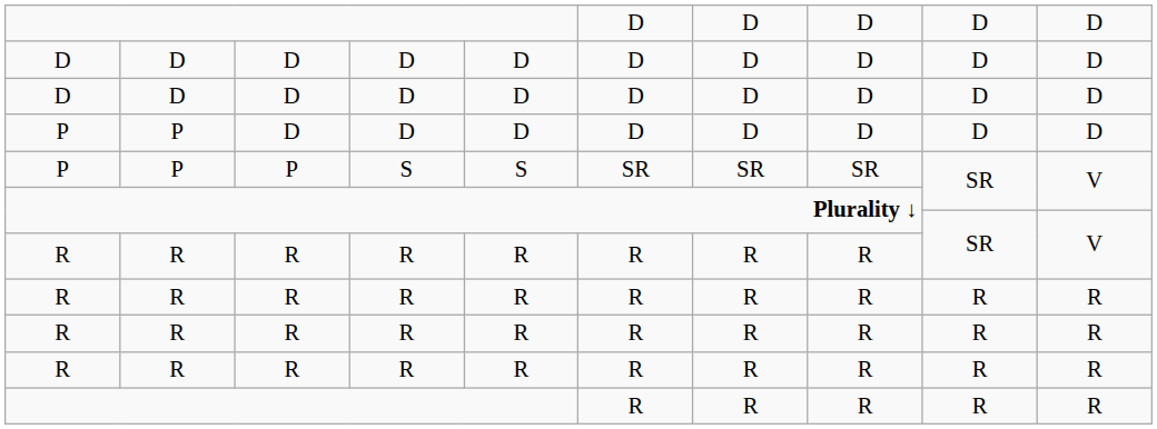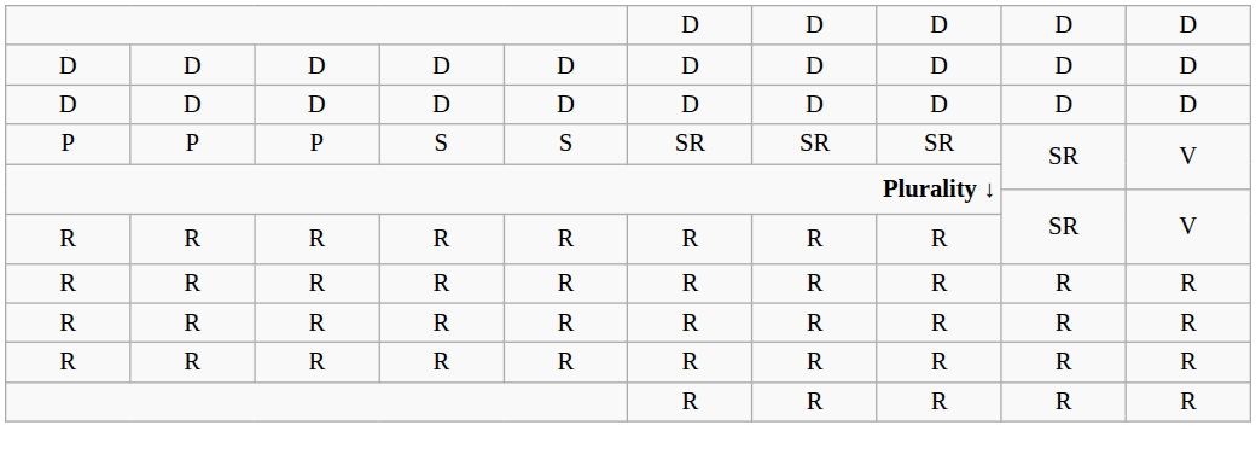 <table class="wikitable" style="text-align:center" width=800px>
 <tr>
 <td colspan=5></td>
 <td>D</td>
 <td>D</td>
 <td>D</td>
 <td>D</td>
 <td>D</td>
 </tr>
 <tr>
 <td width=50px >D</td>
 <td width=50px >D</td>
 <td width=50px >D</td>
 <td width=50px >D</td>
 <td width=50px >D</td>
 <td width=50px >D</td>
 <td width=50px >D</td>
 <td width=50px >D</td>
 <td width=50px >D</td>
 <td width=50px >D</td>
 </tr>
 <tr>
 <td>D</td>
 <td>D</td>
 <td>D</td>
-<td>D</td>
-<td>D</td>
-<td>D</td>
-<td>D</td>
-<td>D</td>
-<td>D</td>
-<td>D</td>
-</tr>
-<tr>
-<td>P</td>
-<td>P</td>
-<td>D<br></td>
 <td>D</td>
 <td>D</td>
 <td>D</td>
 <td>D</td>
 <td>D</td>
 <td>D</td>
 <td>D</td>
 </tr>
 <tr>
 <td>P</td>
 <td>P</td>
 <td>P</td>
 <td>S</td>
 <td>S</td>
 <td>SR</td>
 <td>SR</td>
 <td>SR<br></td>
 <td rowspan=2 >SR<br></td>
 <td rowspan=2 >V</td>
 </tr>
 <tr style="height:1em">
 <td rowspan=2 colspan=8 align=right><strong>Plurality ↓</strong></td>
 </tr>
 <tr style="height:1em">
 <td rowspan=2 >SR<br></td>
 <td rowspan=2 >V</td>
 </tr>
 <tr style="height:2em">
 <td>R</td>
 <td>R</td>
 <td>R</td>
 <td>R</td>
 <td>R</td>
 <td>R</td>
 <td>R</td>
 <td>R</td>
 </tr>
 <tr>
 <td>R</td>
 <td>R</td>
 <td>R</td>
 <td>R</td>
 <td>R</td>
 <td>R</td>
 <td>R</td>
 <td>R</td>
 <td>R</td>
 <td>R</td>
 </tr>
 <tr>
 <td>R</td>
 <td>R</td>
 <td>R</td>
 <td>R</td>
 <td>R</td>
 <td>R</td>
 <td>R</td>
 <td>R</td>
 <td>R</td>
 <td>R</td>
 </tr>
 <tr>
 <td>R</td>
 <td>R</td>
 <td>R</td>
 <td>R</td>
 <td>R</td>
 <td>R</td>
 <td>R</td>
 <td>R</td>
 <td>R</td>
 <td>R</td>
 </tr>
 <tr>
 <td colspan=5></td>
 <td>R</td>
 <td>R</td>
 <td>R</td>
 <td>R</td>
 <td>R</td>
 </tr>
 </table>
